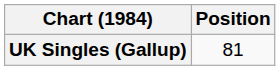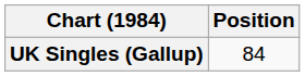 <table class="wikitable plainrowheaders" style="text-align:center">
 <tr>
 <th>Chart (1984)</th>
 <th>Position</th>
 </tr>
 <tr>
 <th scope="row">UK Singles (Gallup)</th>
-<td>81</td>
+<td>84</td>
 </tr>
 </table>
